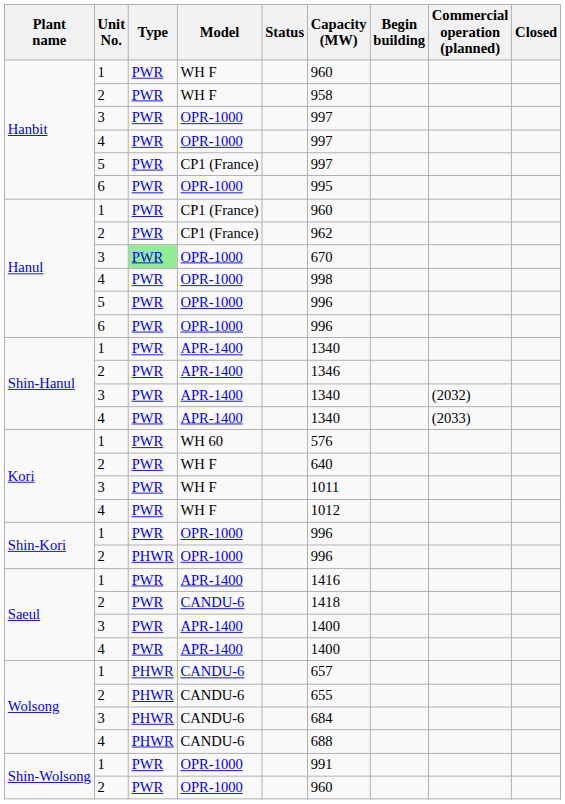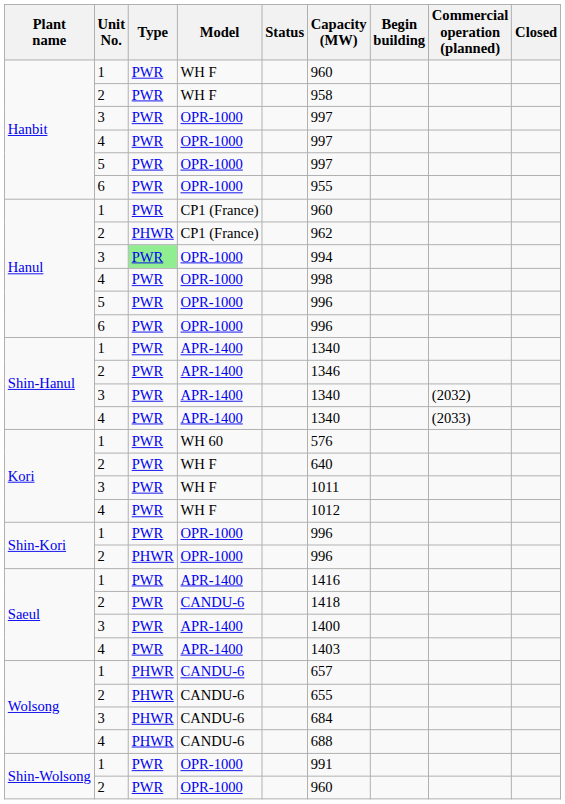 <table class="wikitable sortable mw-datatable">
 <tr>
 <th>Plant<br>name</th>
 <th>Unit<br>No.</th>
 <th>Type</th>
 <th>Model</th>
 <th>Status</th>
 <th>Capacity<br>(MW)</th>
 <th>Begin<br>building</th>
 <th>Commercial<br>operation<br>(planned)</th>
 <th>Closed</th>
 </tr>
 <tr>
 <td rowspan=6><a href='#'>Hanbit</a></td>
 <td>1</td>
 <td><a href='#'>PWR</a></td>
 <td>WH F</td>
 <td></td>
 <td>960</td>
 <td></td>
 <td></td>
 <td></td>
 </tr>
 <tr>
 <td>2</td>
 <td><a href='#'>PWR</a></td>
 <td>WH F</td>
 <td></td>
 <td>958</td>
 <td></td>
 <td></td>
 <td></td>
 </tr>
 <tr>
 <td>3</td>
 <td><a href='#'>PWR</a></td>
 <td><a href='#'>OPR-1000</a></td>
 <td></td>
 <td>997</td>
 <td></td>
 <td></td>
 <td></td>
 </tr>
 <tr>
 <td>4</td>
 <td><a href='#'>PWR</a></td>
 <td><a href='#'>OPR-1000</a></td>
 <td></td>
 <td>997</td>
 <td></td>
 <td></td>
 <td></td>
 </tr>
 <tr>
 <td>5</td>
 <td><a href='#'>PWR</a></td>
-<td>CP1 (France)</td>
+<td><a href='#'>OPR-1000</a></td>
 <td></td>
 <td>997</td>
 <td></td>
 <td></td>
 <td></td>
 </tr>
 <tr>
 <td>6</td>
 <td><a href='#'>PWR</a></td>
 <td><a href='#'>OPR-1000</a></td>
 <td></td>
-<td>995</td>
+<td>955</td>
 <td></td>
 <td></td>
 <td></td>
 </tr>
 <tr>
 <td rowspan=6><a href='#'>Hanul</a></td>
 <td>1</td>
 <td><a href='#'>PWR</a></td>
 <td>CP1 (France)</td>
 <td></td>
 <td>960</td>
 <td></td>
 <td></td>
 <td></td>
 </tr>
 <tr>
 <td>2</td>
-<td><a href='#'>PWR</a></td>
+<td><a href='#'>PHWR</a></td>
 <td>CP1 (France)</td>
 <td></td>
 <td>962</td>
 <td></td>
 <td></td>
 <td></td>
 </tr>
 <tr>
 <td>3</td>
 <td style="background: lightgreen;"><a href='#'>PWR</a></td>
 <td><a href='#'>OPR-1000</a></td>
 <td></td>
-<td>670</td>
+<td>994</td>
 <td></td>
 <td></td>
 <td></td>
 </tr>
 <tr>
 <td>4</td>
 <td><a href='#'>PWR</a></td>
 <td><a href='#'>OPR-1000</a></td>
 <td></td>
 <td>998</td>
 <td></td>
 <td></td>
 <td></td>
 </tr>
 <tr>
 <td>5</td>
 <td><a href='#'>PWR</a></td>
 <td><a href='#'>OPR-1000</a></td>
 <td></td>
 <td>996</td>
 <td></td>
 <td></td>
 <td></td>
 </tr>
 <tr>
 <td>6</td>
 <td><a href='#'>PWR</a></td>
 <td><a href='#'>OPR-1000</a></td>
 <td></td>
 <td>996</td>
 <td></td>
 <td></td>
 <td></td>
 </tr>
 <tr>
 <td rowspan=4><a href='#'>Shin-Hanul</a></td>
 <td>1</td>
 <td><a href='#'>PWR</a></td>
 <td><a href='#'>APR-1400</a></td>
 <td></td>
 <td>1340</td>
 <td></td>
 <td></td>
 <td></td>
 </tr>
 <tr>
 <td>2</td>
 <td><a href='#'>PWR</a></td>
 <td><a href='#'>APR-1400</a></td>
 <td></td>
 <td>1346</td>
 <td></td>
 <td></td>
 <td></td>
 </tr>
 <tr>
 <td>3</td>
 <td><a href='#'>PWR</a></td>
 <td><a href='#'>APR-1400</a></td>
 <td></td>
 <td>1340</td>
 <td></td>
 <td>(2032)</td>
 <td></td>
 </tr>
 <tr>
 <td>4</td>
 <td><a href='#'>PWR</a></td>
 <td><a href='#'>APR-1400</a></td>
 <td></td>
 <td>1340</td>
 <td></td>
 <td>(2033)</td>
 <td></td>
 </tr>
 <tr>
 <td rowspan=4><a href='#'>Kori</a></td>
 <td>1</td>
 <td><a href='#'>PWR</a></td>
 <td>WH 60</td>
 <td></td>
 <td>576</td>
 <td></td>
 <td></td>
 <td></td>
 </tr>
 <tr>
 <td>2</td>
 <td><a href='#'>PWR</a></td>
 <td>WH F</td>
 <td></td>
 <td>640</td>
 <td></td>
 <td></td>
 <td></td>
 </tr>
 <tr>
 <td>3</td>
 <td><a href='#'>PWR</a></td>
 <td>WH F</td>
 <td></td>
 <td>1011</td>
 <td></td>
 <td></td>
 <td></td>
 </tr>
 <tr>
 <td>4</td>
 <td><a href='#'>PWR</a></td>
 <td>WH F</td>
 <td></td>
 <td>1012</td>
 <td></td>
 <td></td>
 <td></td>
 </tr>
 <tr>
 <td rowspan=2><a href='#'>Shin-Kori</a></td>
 <td>1</td>
 <td><a href='#'>PWR</a></td>
 <td><a href='#'>OPR-1000</a></td>
 <td></td>
 <td>996</td>
 <td></td>
 <td></td>
 <td></td>
 </tr>
 <tr>
 <td>2</td>
 <td><a href='#'>PHWR</a></td>
 <td><a href='#'>OPR-1000</a></td>
 <td></td>
 <td>996</td>
 <td></td>
 <td></td>
 <td></td>
 </tr>
 <tr>
 <td rowspan=4><a href='#'>Saeul</a></td>
 <td>1</td>
 <td><a href='#'>PWR</a></td>
 <td><a href='#'>APR-1400</a></td>
 <td></td>
 <td>1416</td>
 <td></td>
 <td></td>
 <td></td>
 </tr>
 <tr>
 <td>2</td>
 <td><a href='#'>PWR</a></td>
 <td><a href='#'>CANDU-6</a></td>
 <td></td>
 <td>1418</td>
 <td></td>
 <td></td>
 <td></td>
 </tr>
 <tr>
 <td>3</td>
 <td><a href='#'>PWR</a></td>
 <td><a href='#'>APR-1400</a></td>
 <td></td>
 <td>1400</td>
 <td></td>
 <td></td>
 <td></td>
 </tr>
 <tr>
 <td>4</td>
 <td><a href='#'>PWR</a></td>
 <td><a href='#'>APR-1400</a></td>
 <td></td>
-<td>1400</td>
+<td>1403</td>
 <td></td>
 <td></td>
 <td></td>
 </tr>
 <tr>
 <td rowspan=4><a href='#'>Wolsong</a></td>
 <td>1</td>
 <td><a href='#'>PHWR</a></td>
 <td><a href='#'>CANDU-6</a></td>
 <td></td>
 <td>657</td>
 <td></td>
 <td></td>
 <td></td>
 </tr>
 <tr>
 <td>2</td>
 <td><a href='#'>PHWR</a></td>
 <td>CANDU-6</td>
 <td></td>
 <td>655</td>
 <td></td>
 <td></td>
 <td></td>
 </tr>
 <tr>
 <td>3</td>
 <td><a href='#'>PHWR</a></td>
 <td>CANDU-6</td>
 <td></td>
 <td>684</td>
 <td></td>
 <td></td>
 <td></td>
 </tr>
 <tr>
 <td>4</td>
 <td><a href='#'>PHWR</a></td>
 <td>CANDU-6</td>
 <td></td>
 <td>688</td>
 <td></td>
 <td></td>
 <td></td>
 </tr>
 <tr>
 <td rowspan=2><a href='#'>Shin-Wolsong</a></td>
 <td>1</td>
 <td><a href='#'>PWR</a></td>
 <td><a href='#'>OPR-1000</a></td>
 <td></td>
 <td>991</td>
 <td></td>
 <td></td>
 <td></td>
 </tr>
 <tr>
 <td>2</td>
 <td><a href='#'>PWR</a></td>
 <td><a href='#'>OPR-1000</a></td>
 <td></td>
 <td>960</td>
 <td></td>
 <td></td>
 <td></td>
 </tr>
 </table>
